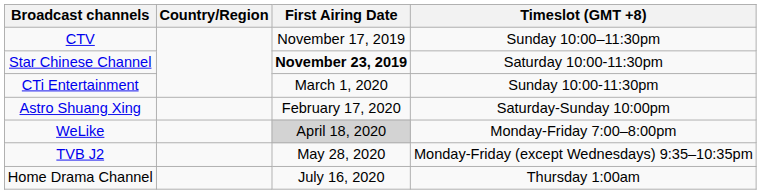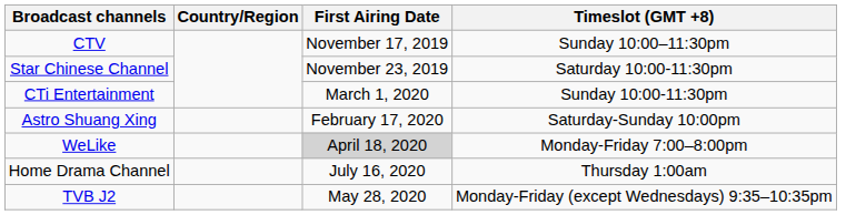 <table class="wikitable"  style="text-align:center">
 <tr>
 <th>Broadcast channels</th>
 <th>Country/Region</th>
 <th>First Airing Date</th>
 <th>Timeslot (GMT +8)</th>
 </tr>
 <tr>
 <td><a href='#'>CTV</a></td>
 <td rowspan=3></td>
 <td>November 17, 2019</td>
 <td>Sunday 10:00–11:30pm</td>
 </tr>
 <tr>
 <td><a href='#'>Star Chinese Channel</a></td>
-<td><strong>November 23, 2019</strong></td>
+<td>November 23, 2019</td>
 <td>Saturday 10:00-11:30pm</td>
 </tr>
 <tr>
 <td><a href='#'>CTi Entertainment</a></td>
 <td>March 1, 2020</td>
 <td>Sunday 10:00-11:30pm</td>
 </tr>
 <tr>
 <td><a href='#'>Astro Shuang Xing</a></td>
 <td></td>
 <td>February 17, 2020</td>
 <td>Saturday-Sunday 10:00pm</td>
 </tr>
 <tr>
 <td><a href='#'>WeLike</a></td>
 <td></td>
 <td style="background: lightgrey;">April 18, 2020</td>
 <td>Monday-Friday 7:00–8:00pm</td>
 </tr>
 <tr>
+<td>Home Drama Channel</td>
+<td></td>
+<td>July 16, 2020</td>
+<td>Thursday 1:00am</td>
+</tr>
+<tr>
 <td><a href='#'>TVB J2</a></td>
 <td></td>
 <td>May 28, 2020</td>
 <td>Monday-Friday (except Wednesdays) 9:35–10:35pm</td>
 </tr>
-<tr>
-<td>Home Drama Channel</td>
-<td></td>
-<td>July 16, 2020</td>
-<td>Thursday 1:00am</td>
-</tr>
 </table>
